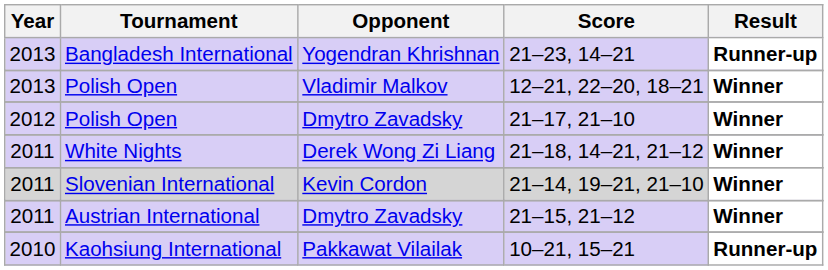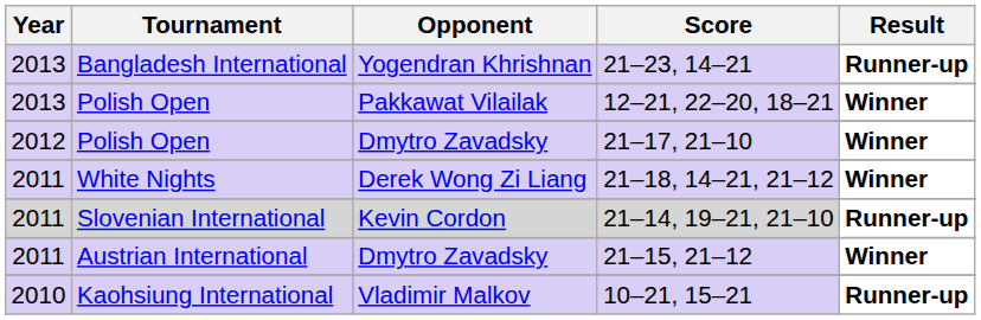 <table class="sortable wikitable" style="font-size: 90%;">
 <tr>
 <th>Year</th>
 <th>Tournament</th>
 <th>Opponent</th>
 <th>Score</th>
 <th>Result</th>
 </tr>
 <tr style="background:#D8CEF6">
 <td align="center">2013</td>
 <td align="left"><a href='#'>Bangladesh International</a></td>
 <td align="left"> <a href='#'>Yogendran Khrishnan</a></td>
 <td align="left">21–23, 14–21</td>
 <td style="text-align:left; background:white"> <strong>Runner-up</strong></td>
 </tr>
 <tr>
 </tr>
 <tr style="background:#D8CEF6">
 <td align="center">2013</td>
 <td align="left"><a href='#'>Polish Open</a></td>
-<td align="left"> <a href='#'>Vladimir Malkov</a></td>
+<td align="left"> <a href='#'>Pakkawat Vilailak</a></td>
 <td align="left">12–21, 22–20, 18–21</td>
 <td style="text-align:left; background:white"> <strong>Winner</strong></td>
 </tr>
 <tr>
 </tr>
 <tr style="background:#D8CEF6">
 <td align="center">2012</td>
 <td align="left"><a href='#'>Polish Open</a></td>
 <td align="left"> <a href='#'>Dmytro Zavadsky</a></td>
 <td align="left">21–17, 21–10</td>
 <td style="text-align:left; background:white"> <strong>Winner</strong></td>
 </tr>
 <tr>
 </tr>
 <tr style="background:#D8CEF6">
 <td align="center">2011</td>
 <td align="left"><a href='#'>White Nights</a></td>
 <td align="left"> <a href='#'>Derek Wong Zi Liang</a></td>
 <td align="left">21–18, 14–21, 21–12</td>
 <td style="text-align:left; background:white"> <strong>Winner</strong></td>
 </tr>
 <tr>
 </tr>
 <tr style="background:#D5D5D5">
 <td align="center">2011</td>
 <td align="left"><a href='#'>Slovenian International</a></td>
 <td align="left"> <a href='#'>Kevin Cordon</a></td>
 <td align="left">21–14, 19–21, 21–10</td>
-<td style="text-align:left; background:white"> <strong>Winner</strong></td>
+<td style="text-align:left; background:white"> <strong>Runner-up</strong></td>
 </tr>
 <tr>
 </tr>
 <tr style="background:#D8CEF6">
 <td align="center">2011</td>
 <td align="left"><a href='#'>Austrian International</a></td>
 <td align="left"> <a href='#'>Dmytro Zavadsky</a></td>
 <td align="left">21–15, 21–12</td>
 <td style="text-align:left; background:white"> <strong>Winner</strong></td>
 </tr>
 <tr>
 </tr>
 <tr style="background:#D8CEF6">
 <td align="center">2010</td>
 <td align="left"><a href='#'>Kaohsiung International</a></td>
-<td align="left"> <a href='#'>Pakkawat Vilailak</a></td>
+<td align="left"> <a href='#'>Vladimir Malkov</a></td>
 <td align="left">10–21, 15–21</td>
 <td style="text-align:left; background:white"> <strong>Runner-up</strong></td>
 </tr>
 </table>
